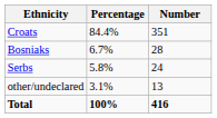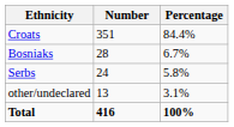 <table class="wikitable">
 <tr>
 <th width="100px">Ethnicity</th>
+<th width="80px">Number</th>
 <th width="80px">Percentage</th>
-<th width="80px">Number</th>
 </tr>
 <tr>
 <td><a href='#'>Croats</a></td>
+<td>351</td>
 <td>84.4%</td>
-<td>351</td>
 </tr>
 <tr>
 <td><a href='#'>Bosniaks</a></td>
+<td>28</td>
 <td>6.7%</td>
-<td>28</td>
 </tr>
 <tr>
 <td><a href='#'>Serbs</a></td>
+<td>24</td>
 <td>5.8%</td>
-<td>24</td>
 </tr>
 <tr>
 <td>other/undeclared</td>
+<td>13</td>
 <td>3.1%</td>
-<td>13</td>
 </tr>
 <tr>
 <td><strong>Total</strong></td>
+<td><strong>416</strong></td>
 <td><strong>100%</strong></td>
-<td><strong>416</strong></td>
 </tr>
 </table>
